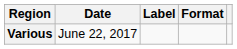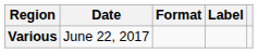 <table class="wikitable plainrowheaders">
 <tr>
 <th scope="col">Region</th>
 <th scope="col">Date</th>
+<th scope="col">Format</th>
 <th scope="col">Label</th>
-<th scope="col">Format</th>
 <th scope="col"></th>
 </tr>
 <tr>
 <th scope="row">Various</th>
 <td>June 22, 2017</td>
+<td></td>
 <td scope="row"></td>
-<td></td>
 <td align="center"></td>
 </tr>
 </table>
